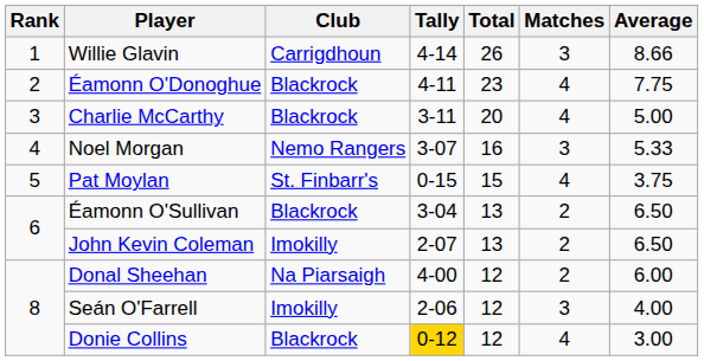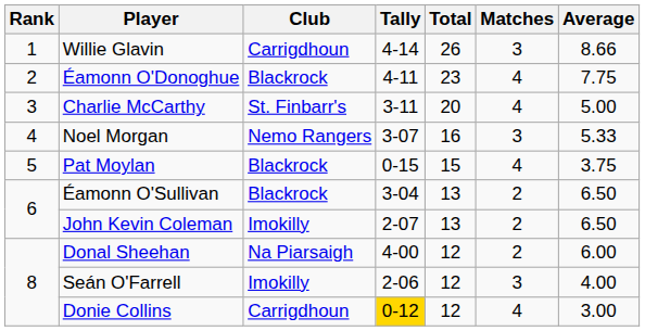 <table class="wikitable">
 <tr>
 <th>Rank</th>
 <th>Player</th>
 <th>Club</th>
 <th>Tally</th>
 <th>Total</th>
 <th>Matches</th>
 <th>Average</th>
 </tr>
 <tr>
 <td rowspan=1 align=center>1</td>
 <td>Willie Glavin</td>
 <td><a href='#'>Carrigdhoun</a></td>
 <td align=center>4-14</td>
 <td align=center>26</td>
 <td align=center>3</td>
 <td align=center>8.66</td>
 </tr>
 <tr>
 <td rowspan=1 align=center>2</td>
 <td><a href='#'>Éamonn O'Donoghue</a></td>
 <td><a href='#'>Blackrock</a></td>
 <td align=center>4-11</td>
 <td align=center>23</td>
 <td align=center>4</td>
 <td align=center>7.75</td>
 </tr>
 <tr>
 <td rowspan=1 align=center>3</td>
 <td><a href='#'>Charlie McCarthy</a></td>
-<td><a href='#'>Blackrock</a></td>
+<td><a href='#'>St. Finbarr's</a></td>
 <td align=center>3-11</td>
 <td align=center>20</td>
 <td align=center>4</td>
 <td align=center>5.00</td>
 </tr>
 <tr>
 <td rowspan=1 align=center>4</td>
 <td>Noel Morgan</td>
 <td><a href='#'>Nemo Rangers</a></td>
 <td align=center>3-07</td>
 <td align=center>16</td>
 <td align=center>3</td>
 <td align=center>5.33</td>
 </tr>
 <tr>
 <td rowspan=1 align=center>5</td>
 <td><a href='#'>Pat Moylan</a></td>
-<td><a href='#'>St. Finbarr's</a></td>
+<td><a href='#'>Blackrock</a></td>
 <td align=center>0-15</td>
 <td align=center>15</td>
 <td align=center>4</td>
 <td align=center>3.75</td>
 </tr>
 <tr>
 <td rowspan=2 align=center>6</td>
 <td>Éamonn O'Sullivan</td>
 <td><a href='#'>Blackrock</a></td>
 <td align=center>3-04</td>
 <td align=center>13</td>
 <td align=center>2</td>
 <td align=center>6.50</td>
 </tr>
 <tr>
 <td><a href='#'>John Kevin Coleman</a></td>
 <td><a href='#'>Imokilly</a></td>
 <td align=center>2-07</td>
 <td align=center>13</td>
 <td align=center>2</td>
 <td align=center>6.50</td>
 </tr>
 <tr>
 <td rowspan=3 align=center>8</td>
 <td><a href='#'>Donal Sheehan</a></td>
 <td><a href='#'>Na Piarsaigh</a></td>
 <td align=center>4-00</td>
 <td align=center>12</td>
 <td align=center>2</td>
 <td align=center>6.00</td>
 </tr>
 <tr>
 <td>Seán O'Farrell</td>
 <td><a href='#'>Imokilly</a></td>
 <td align=center>2-06</td>
 <td align=center>12</td>
 <td align=center>3</td>
 <td align=center>4.00</td>
 </tr>
 <tr>
 <td><a href='#'>Donie Collins</a></td>
-<td><a href='#'>Blackrock</a></td>
+<td><a href='#'>Carrigdhoun</a></td>
 <td align=center style="background: gold;">0-12</td>
 <td align=center>12</td>
 <td align=center>4</td>
 <td align=center>3.00</td>
 </tr>
 </table>
